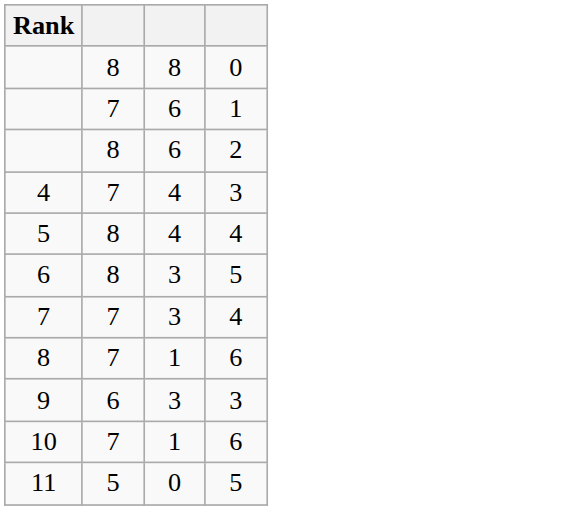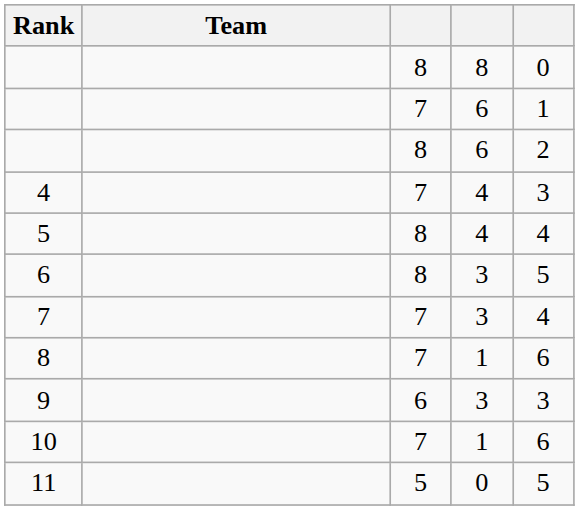 <table class="wikitable" style="text-align: center;">
 <tr>
 <th width=40>Rank</th>
+<th width=180>Team</th>
 <th width=30></th>
 <th width=30></th>
 <th width=30></th>
 </tr>
 <tr>
 <td></td>
+<td align=left></td>
 <td>8</td>
 <td>8</td>
 <td>0</td>
 </tr>
 <tr>
 <td></td>
+<td align=left></td>
 <td>7</td>
 <td>6</td>
 <td>1</td>
 </tr>
 <tr>
 <td></td>
+<td align=left></td>
 <td>8</td>
 <td>6</td>
 <td>2</td>
 </tr>
 <tr>
 <td>4</td>
+<td align=left></td>
 <td>7</td>
 <td>4</td>
 <td>3</td>
 </tr>
 <tr>
 <td>5</td>
+<td align=left></td>
 <td>8</td>
 <td>4</td>
 <td>4</td>
 </tr>
 <tr>
 <td>6</td>
+<td align=left></td>
 <td>8</td>
 <td>3</td>
 <td>5</td>
 </tr>
 <tr>
 <td>7</td>
+<td align=left></td>
 <td>7</td>
 <td>3</td>
 <td>4</td>
 </tr>
 <tr>
 <td>8</td>
+<td align=left></td>
 <td>7</td>
 <td>1</td>
 <td>6</td>
 </tr>
 <tr>
 <td>9</td>
+<td align=left></td>
 <td>6</td>
 <td>3</td>
 <td>3</td>
 </tr>
 <tr>
 <td>10</td>
+<td align=left></td>
 <td>7</td>
 <td>1</td>
 <td>6</td>
 </tr>
 <tr>
 <td>11</td>
+<td align=left></td>
 <td>5</td>
 <td>0</td>
 <td>5</td>
 </tr>
 </table>
